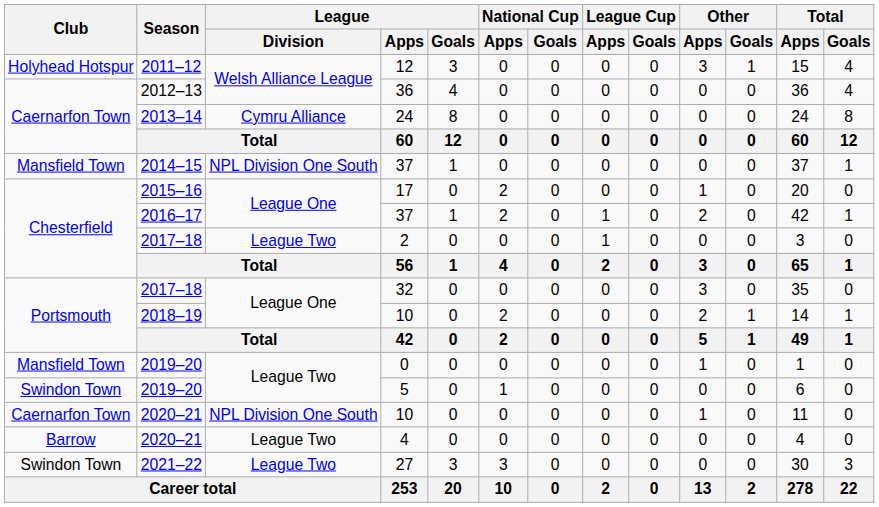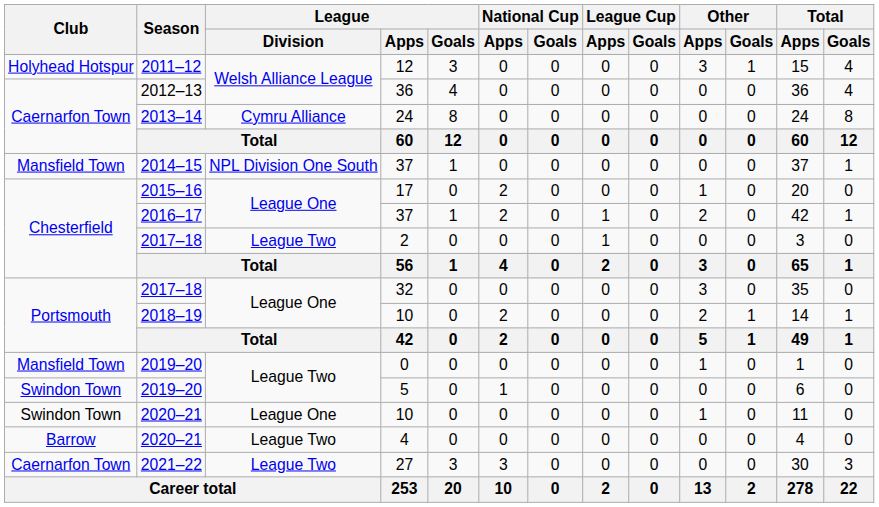 <table class="wikitable" style="text-align: center;">
 <tr>
 <th rowspan="2">Club</th>
 <th rowspan="2">Season</th>
 <th colspan="3">League</th>
 <th colspan="2">National Cup</th>
 <th colspan="2">League Cup</th>
 <th colspan="2">Other</th>
 <th colspan="2">Total</th>
 </tr>
 <tr>
 <th>Division</th>
 <th>Apps</th>
 <th>Goals</th>
 <th>Apps</th>
 <th>Goals</th>
 <th>Apps</th>
 <th>Goals</th>
 <th>Apps</th>
 <th>Goals</th>
 <th>Apps</th>
 <th>Goals</th>
 </tr>
 <tr>
 <td><a href='#'>Holyhead Hotspur</a></td>
 <td><a href='#'>2011–12</a></td>
 <td rowspan="2"><a href='#'>Welsh Alliance League</a></td>
 <td>12</td>
 <td>3</td>
 <td>0</td>
 <td>0</td>
 <td>0</td>
 <td>0</td>
 <td>3</td>
 <td>1</td>
 <td>15</td>
 <td>4</td>
 </tr>
 <tr>
 <td rowspan="3"><a href='#'>Caernarfon Town</a></td>
 <td>2012–13</td>
 <td>36</td>
 <td>4</td>
 <td>0</td>
 <td>0</td>
 <td>0</td>
 <td>0</td>
 <td>0</td>
 <td>0</td>
 <td>36</td>
 <td>4</td>
 </tr>
 <tr>
 <td><a href='#'>2013–14</a></td>
 <td><a href='#'>Cymru Alliance</a></td>
 <td>24</td>
 <td>8</td>
 <td>0</td>
 <td>0</td>
 <td>0</td>
 <td>0</td>
 <td>0</td>
 <td>0</td>
 <td>24</td>
 <td>8</td>
 </tr>
 <tr>
 <th colspan="2">Total</th>
 <th>60</th>
 <th>12</th>
 <th>0</th>
 <th>0</th>
 <th>0</th>
 <th>0</th>
 <th>0</th>
 <th>0</th>
 <th>60</th>
 <th>12</th>
 </tr>
 <tr>
 <td><a href='#'>Mansfield Town</a></td>
 <td><a href='#'>2014–15</a></td>
 <td><a href='#'>NPL Division One South</a></td>
 <td>37</td>
 <td>1</td>
 <td>0</td>
 <td>0</td>
 <td>0</td>
 <td>0</td>
 <td>0</td>
 <td>0</td>
 <td>37</td>
 <td>1</td>
 </tr>
 <tr>
 <td rowspan="4"><a href='#'>Chesterfield</a></td>
 <td><a href='#'>2015–16</a></td>
 <td rowspan="2"><a href='#'>League One</a></td>
 <td>17</td>
 <td>0</td>
 <td>2</td>
 <td>0</td>
 <td>0</td>
 <td>0</td>
 <td>1</td>
 <td>0</td>
 <td>20</td>
 <td>0</td>
 </tr>
 <tr>
 <td><a href='#'>2016–17</a></td>
 <td>37</td>
 <td>1</td>
 <td>2</td>
 <td>0</td>
 <td>1</td>
 <td>0</td>
 <td>2</td>
 <td>0</td>
 <td>42</td>
 <td>1</td>
 </tr>
 <tr>
 <td><a href='#'>2017–18</a></td>
 <td><a href='#'>League Two</a></td>
 <td>2</td>
 <td>0</td>
 <td>0</td>
 <td>0</td>
 <td>1</td>
 <td>0</td>
 <td>0</td>
 <td>0</td>
 <td>3</td>
 <td>0</td>
 </tr>
 <tr>
 <th colspan="2">Total</th>
 <th>56</th>
 <th>1</th>
 <th>4</th>
 <th>0</th>
 <th>2</th>
 <th>0</th>
 <th>3</th>
 <th>0</th>
 <th>65</th>
 <th>1</th>
 </tr>
 <tr>
 <td rowspan="3"><a href='#'>Portsmouth</a></td>
 <td><a href='#'>2017–18</a></td>
 <td rowspan="2">League One</td>
 <td>32</td>
 <td>0</td>
 <td>0</td>
 <td>0</td>
 <td>0</td>
 <td>0</td>
 <td>3</td>
 <td>0</td>
 <td>35</td>
 <td>0</td>
 </tr>
 <tr>
 <td><a href='#'>2018–19</a></td>
 <td>10</td>
 <td>0</td>
 <td>2</td>
 <td>0</td>
 <td>0</td>
 <td>0</td>
 <td>2</td>
 <td>1</td>
 <td>14</td>
 <td>1</td>
 </tr>
 <tr>
 <th colspan="2">Total</th>
 <th>42</th>
 <th>0</th>
 <th>2</th>
 <th>0</th>
 <th>0</th>
 <th>0</th>
 <th>5</th>
 <th>1</th>
 <th>49</th>
 <th>1</th>
 </tr>
 <tr>
 <td><a href='#'>Mansfield Town</a></td>
 <td><a href='#'>2019–20</a></td>
 <td rowspan="2">League Two</td>
 <td>0</td>
 <td>0</td>
 <td>0</td>
 <td>0</td>
 <td>0</td>
 <td>0</td>
 <td>1</td>
 <td>0</td>
 <td>1</td>
 <td>0</td>
 </tr>
 <tr>
 <td><a href='#'>Swindon Town</a></td>
 <td><a href='#'>2019–20</a></td>
 <td>5</td>
 <td>0</td>
 <td>1</td>
 <td>0</td>
 <td>0</td>
 <td>0</td>
 <td>0</td>
 <td>0</td>
 <td>6</td>
 <td>0</td>
 </tr>
 <tr>
-<td><a href='#'>Caernarfon Town</a></td>
+<td>Swindon Town</td>
 <td><a href='#'>2020–21</a></td>
-<td><a href='#'>NPL Division One South</a></td>
+<td>League One</td>
 <td>10</td>
 <td>0</td>
 <td>0</td>
 <td>0</td>
 <td>0</td>
 <td>0</td>
 <td>1</td>
 <td>0</td>
 <td>11</td>
 <td>0</td>
 </tr>
 <tr>
 <td><a href='#'>Barrow</a></td>
 <td><a href='#'>2020–21</a></td>
 <td>League Two</td>
 <td>4</td>
 <td>0</td>
 <td>0</td>
 <td>0</td>
 <td>0</td>
 <td>0</td>
 <td>0</td>
 <td>0</td>
 <td>4</td>
 <td>0</td>
 </tr>
 <tr>
-<td>Swindon Town</td>
+<td><a href='#'>Caernarfon Town</a></td>
 <td><a href='#'>2021–22</a></td>
 <td><a href='#'>League Two</a></td>
 <td>27</td>
 <td>3</td>
 <td>3</td>
 <td>0</td>
 <td>0</td>
 <td>0</td>
 <td>0</td>
 <td>0</td>
 <td>30</td>
 <td>3</td>
 </tr>
 <tr>
 <th colspan="3">Career total</th>
 <th>253</th>
 <th>20</th>
 <th>10</th>
 <th>0</th>
 <th>2</th>
 <th>0</th>
 <th>13</th>
 <th>2</th>
 <th>278</th>
 <th>22</th>
 </tr>
 </table>
